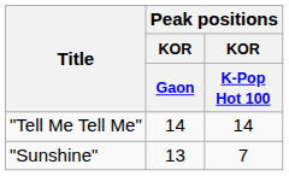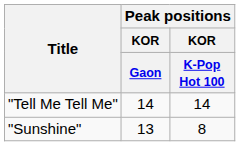 <table class="wikitable" style="text-align:center;">
 <tr>
 <th rowspan=3>Title</th>
 <th colspan=2>Peak positions</th>
 </tr>
 <tr>
 <th><small>KOR</small></th>
 <th><small>KOR</small></th>
 </tr>
 <tr>
 <th align=center><small><a href='#'>Gaon</a></small></th>
 <th><small><a href='#'>K-Pop<br>Hot 100</a></small></th>
 </tr>
 <tr>
 <td align="left">"Tell Me Tell Me"</td>
 <td>14</td>
 <td>14</td>
 </tr>
 <tr>
 <td align="left">"Sunshine"</td>
 <td>13</td>
-<td>7</td>
+<td>8</td>
 </tr>
 </table>
